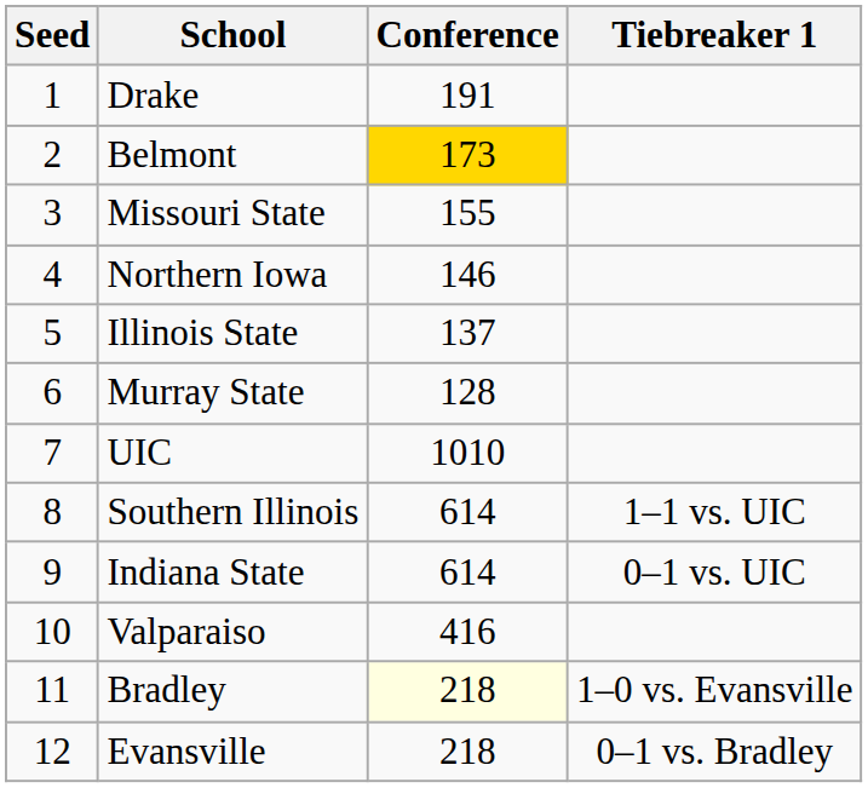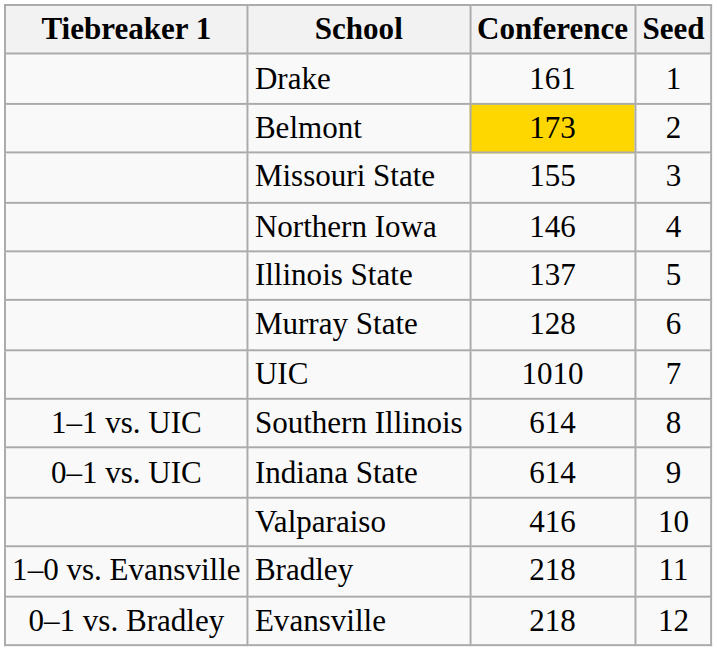 <table class="wikitable" style="text-align:center">
 <tr>
-<th>Seed</th>
+<th>Tiebreaker 1</th>
 <th>School</th>
 <th>Conference</th>
-<th>Tiebreaker 1</th>
+<th>Seed</th>
 </tr>
 <tr>
+<td></td>
+<td align="left">Drake</td>
+<td>161</td>
 <td>1</td>
-<td align="left">Drake</td>
-<td>191</td>
-<td></td>
 </tr>
 <tr>
-<td>2</td>
+<td></td>
 <td align="left">Belmont</td>
 <td style="background: gold;">173</td>
-<td></td>
+<td>2</td>
 </tr>
 <tr>
-<td>3</td>
+<td></td>
 <td align="left">Missouri State</td>
 <td>155</td>
-<td></td>
+<td>3</td>
 </tr>
 <tr>
-<td>4</td>
+<td></td>
 <td align="left">Northern Iowa</td>
 <td>146</td>
-<td></td>
+<td>4</td>
 </tr>
 <tr>
-<td>5</td>
+<td></td>
 <td align="left">Illinois State</td>
 <td>137</td>
-<td></td>
+<td>5</td>
 </tr>
 <tr>
-<td>6</td>
+<td></td>
 <td align="left">Murray State</td>
 <td>128</td>
-<td></td>
+<td>6</td>
 </tr>
 <tr>
-<td>7</td>
+<td></td>
 <td align="left">UIC</td>
 <td>1010</td>
-<td></td>
+<td>7</td>
 </tr>
 <tr>
-<td>8</td>
+<td>1–1 vs. UIC</td>
 <td align="left">Southern Illinois</td>
 <td>614</td>
-<td>1–1 vs. UIC</td>
+<td>8</td>
 </tr>
 <tr>
-<td>9</td>
+<td>0–1 vs. UIC</td>
 <td align="left">Indiana State</td>
 <td>614</td>
-<td>0–1 vs. UIC</td>
+<td>9</td>
 </tr>
 <tr>
-<td>10</td>
+<td></td>
 <td align="left">Valparaiso</td>
 <td>416</td>
-<td></td>
+<td>10</td>
 </tr>
 <tr>
+<td>1–0 vs. Evansville</td>
+<td align="left">Bradley</td>
+<td>218</td>
 <td>11</td>
-<td align="left">Bradley</td>
-<td style="background: lightyellow;">218</td>
-<td>1–0 vs. Evansville</td>
 </tr>
 <tr>
-<td>12</td>
+<td>0–1 vs. Bradley</td>
 <td align="left">Evansville</td>
 <td>218</td>
-<td>0–1 vs. Bradley</td>
+<td>12</td>
 </tr>
 </table>
